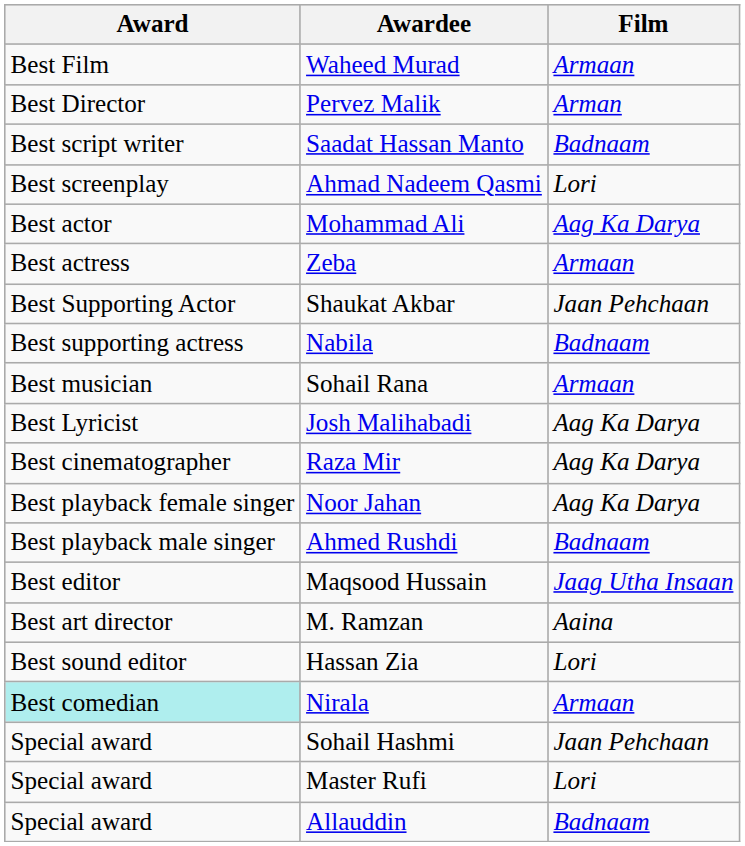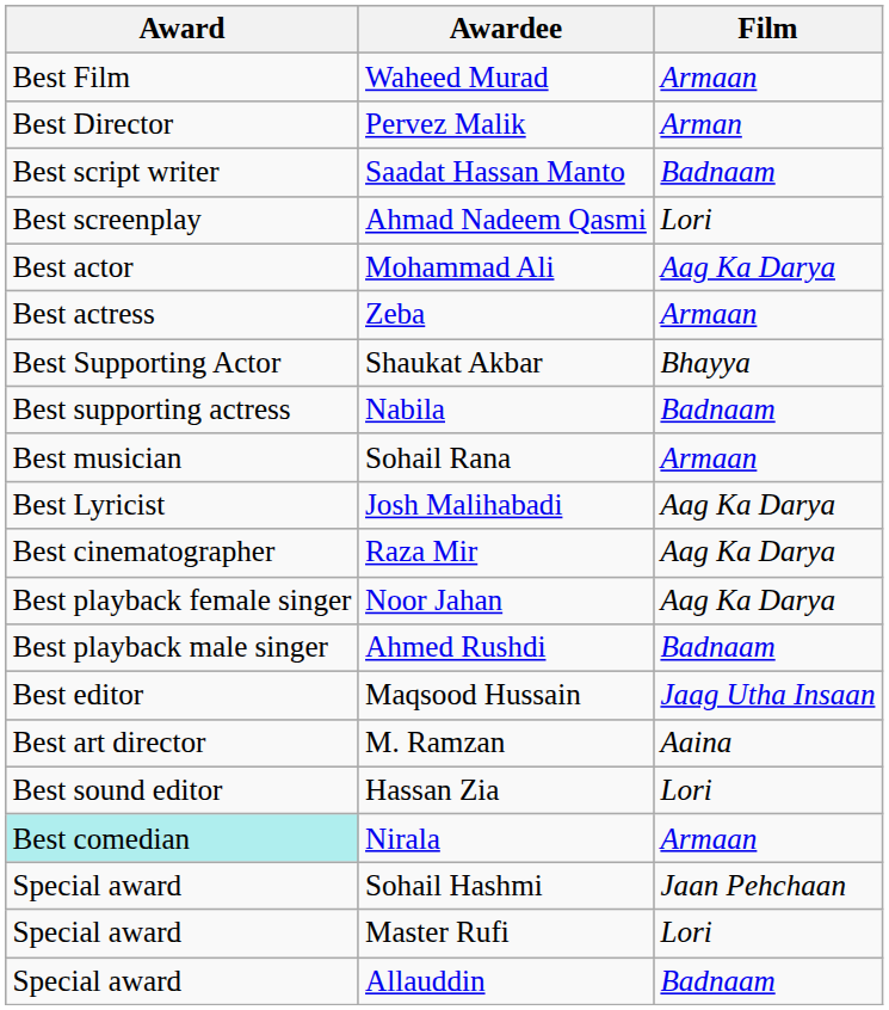 <table class="wikitable">
 <tr>
 <th>Award</th>
 <th>Awardee</th>
 <th>Film</th>
 </tr>
 <tr>
 <td>Best Film</td>
 <td><a href='#'>Waheed Murad</a></td>
 <td><a href='#'><em>Armaan</em></a></td>
 </tr>
 <tr>
 <td>Best Director</td>
 <td><a href='#'>Pervez Malik</a></td>
 <td><a href='#'><em>Arman</em></a></td>
 </tr>
 <tr>
 <td>Best script writer</td>
 <td><a href='#'>Saadat Hassan Manto</a></td>
 <td><a href='#'><em>Badnaam</em></a></td>
 </tr>
 <tr>
 <td>Best screenplay</td>
 <td><a href='#'>Ahmad Nadeem Qasmi</a></td>
 <td><em>Lori</em></td>
 </tr>
 <tr>
 <td>Best actor</td>
 <td><a href='#'>Mohammad Ali</a></td>
 <td><em><a href='#'>Aag Ka Darya</a></em></td>
 </tr>
 <tr>
 <td>Best actress</td>
 <td><a href='#'>Zeba</a></td>
 <td><a href='#'><em>Armaan</em></a></td>
 </tr>
 <tr>
 <td>Best Supporting Actor</td>
 <td>Shaukat Akbar</td>
-<td><em>Jaan Pehchaan</em></td>
+<td><em>Bhayya</em></td>
 </tr>
 <tr>
 <td>Best supporting actress</td>
 <td><a href='#'>Nabila</a></td>
 <td><a href='#'><em>Badnaam</em></a></td>
 </tr>
 <tr>
 <td>Best musician</td>
 <td>Sohail Rana</td>
 <td><a href='#'><em>Armaan</em></a></td>
 </tr>
 <tr>
 <td>Best Lyricist</td>
 <td><a href='#'>Josh Malihabadi</a></td>
 <td><em>Aag Ka Darya</em></td>
 </tr>
 <tr>
 <td>Best cinematographer</td>
 <td><a href='#'>Raza Mir</a></td>
 <td><em>Aag Ka Darya</em></td>
 </tr>
 <tr>
 <td>Best playback female singer</td>
 <td><a href='#'>Noor Jahan</a></td>
 <td><em>Aag Ka Darya</em></td>
 </tr>
 <tr>
 <td>Best playback male singer</td>
 <td><a href='#'>Ahmed Rushdi</a></td>
 <td><a href='#'><em>Badnaam</em></a></td>
 </tr>
 <tr>
 <td>Best editor</td>
 <td>Maqsood Hussain</td>
 <td><em><a href='#'>Jaag Utha Insaan</a></em></td>
 </tr>
 <tr>
 <td>Best art director</td>
 <td>M. Ramzan</td>
 <td><em>Aaina</em></td>
 </tr>
 <tr>
 <td>Best sound editor</td>
 <td>Hassan Zia</td>
 <td><em>Lori</em></td>
 </tr>
 <tr>
 <td style="background: paleturquoise;">Best comedian</td>
 <td><a href='#'>Nirala</a></td>
 <td><a href='#'><em>Armaan</em></a></td>
 </tr>
 <tr>
 <td>Special award</td>
 <td>Sohail Hashmi</td>
 <td><em>Jaan Pehchaan</em></td>
 </tr>
 <tr>
 <td>Special award</td>
 <td>Master Rufi</td>
 <td><em>Lori</em></td>
 </tr>
 <tr>
 <td>Special award</td>
 <td><a href='#'>Allauddin</a></td>
 <td><a href='#'><em>Badnaam</em></a></td>
 </tr>
 </table>
